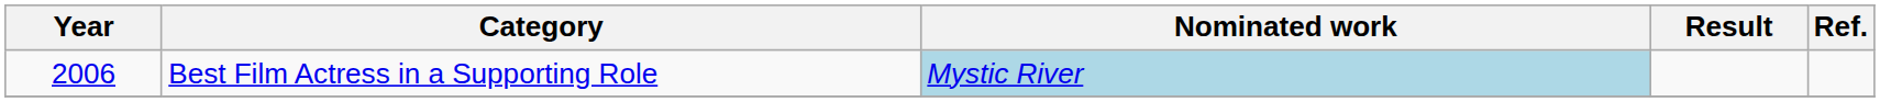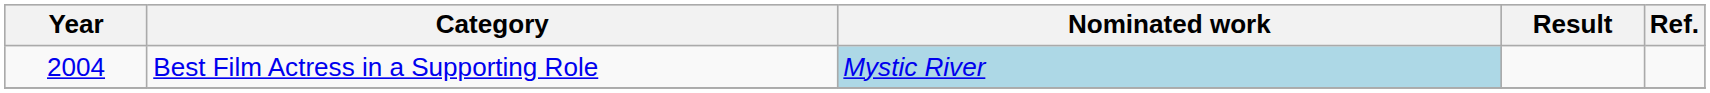 <table class=wikitable>
 <tr>
 <th scope="col" style="width:5em;">Year</th>
 <th scope="col" style="width:26em;">Category</th>
 <th scope="col" style="width:25em;">Nominated work</th>
 <th scope="col" style="width:5em;">Result</th>
 <th>Ref.</th>
 </tr>
 <tr>
-<td style="text-align:center;"><a href='#'>2006</a></td>
+<td style="text-align:center;"><a href='#'>2004</a></td>
 <td><a href='#'>Best Film Actress in a Supporting Role</a></td>
 <td style="background: lightblue;"><em><a href='#'>Mystic River</a></em></td>
 <td></td>
 <td style="text-align:center;"></td>
 </tr>
 <tr>
 </tr>
 </table>
